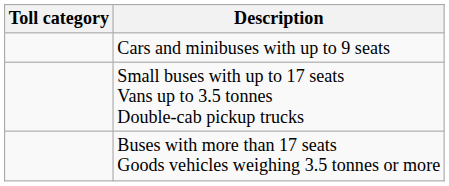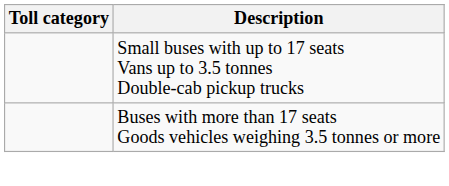 <table class="wikitable" style="text-align:left">
 <tr>
 <th>Toll category</th>
 <th>Description</th>
-</tr>
-<tr>
-<td></td>
-<td>Cars and minibuses with up to 9 seats</td>
 </tr>
 <tr>
 <td></td>
 <td>Small buses with up to 17 seats<br>Vans up to 3.5 tonnes<br>Double-cab pickup trucks</td>
 </tr>
 <tr>
 <td></td>
 <td>Buses with more than 17 seats<br>Goods vehicles weighing 3.5 tonnes or more</td>
 </tr>
 </table>
